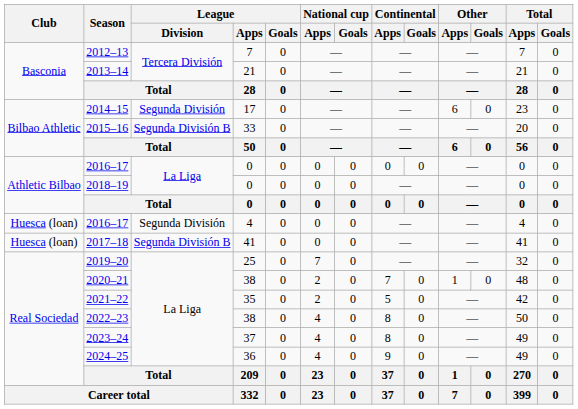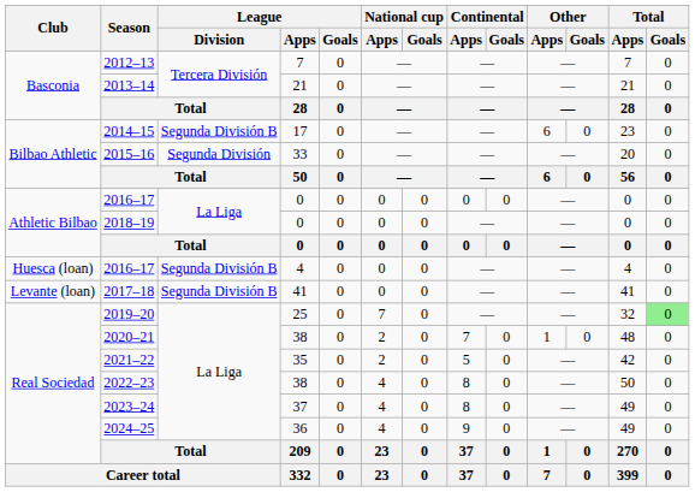 <table class="wikitable" style="text-align:center">
 <tr>
 <th rowspan="2">Club</th>
 <th rowspan="2">Season</th>
 <th colspan="3">League</th>
 <th colspan="2">National cup</th>
 <th colspan="2">Continental</th>
 <th colspan="2">Other</th>
 <th colspan="2">Total</th>
 </tr>
 <tr>
 <th>Division</th>
 <th>Apps</th>
 <th>Goals</th>
 <th>Apps</th>
 <th>Goals</th>
 <th>Apps</th>
 <th>Goals</th>
 <th>Apps</th>
 <th>Goals</th>
 <th>Apps</th>
 <th>Goals</th>
 </tr>
 <tr>
 <td rowspan="3"><a href='#'>Basconia</a></td>
 <td><a href='#'>2012–13</a></td>
 <td rowspan="2"><a href='#'>Tercera División</a></td>
 <td>7</td>
 <td>0</td>
 <td colspan="2">—</td>
 <td colspan="2">—</td>
 <td colspan="2">—</td>
 <td>7</td>
 <td>0</td>
 </tr>
 <tr>
 <td><a href='#'>2013–14</a></td>
 <td>21</td>
 <td>0</td>
 <td colspan="2">—</td>
 <td colspan="2">—</td>
 <td colspan="2">—</td>
 <td>21</td>
 <td>0</td>
 </tr>
 <tr>
 <th colspan="2">Total</th>
 <th>28</th>
 <th>0</th>
 <th colspan="2">—</th>
 <th colspan="2">—</th>
 <th colspan="2">—</th>
 <th>28</th>
 <th>0</th>
 </tr>
 <tr>
 <td rowspan="3"><a href='#'>Bilbao Athletic</a></td>
 <td><a href='#'>2014–15</a></td>
-<td><a href='#'>Segunda División</a></td>
+<td><a href='#'>Segunda División B</a></td>
 <td>17</td>
 <td>0</td>
 <td colspan="2">—</td>
 <td colspan="2">—</td>
 <td>6</td>
 <td>0</td>
 <td>23</td>
 <td>0</td>
 </tr>
 <tr>
 <td><a href='#'>2015–16</a></td>
-<td><a href='#'>Segunda División B</a></td>
+<td><a href='#'>Segunda División</a></td>
 <td>33</td>
 <td>0</td>
 <td colspan="2">—</td>
 <td colspan="2">—</td>
 <td colspan="2">—</td>
 <td>20</td>
 <td>0</td>
 </tr>
 <tr>
 <th colspan="2">Total</th>
 <th>50</th>
 <th>0</th>
 <th colspan="2">—</th>
 <th colspan="2">—</th>
 <th>6</th>
 <th>0</th>
 <th>56</th>
 <th>0</th>
 </tr>
 <tr>
 <td rowspan="3"><a href='#'>Athletic Bilbao</a></td>
 <td><a href='#'>2016–17</a></td>
 <td rowspan="2"><a href='#'>La Liga</a></td>
 <td>0</td>
 <td>0</td>
 <td>0</td>
 <td>0</td>
 <td>0</td>
 <td>0</td>
 <td colspan="2">—</td>
 <td>0</td>
 <td>0</td>
 </tr>
 <tr>
 <td><a href='#'>2018–19</a></td>
 <td>0</td>
 <td>0</td>
 <td>0</td>
 <td>0</td>
 <td colspan="2">—</td>
 <td colspan="2">—</td>
 <td>0</td>
 <td>0</td>
 </tr>
 <tr>
 <th colspan="2">Total</th>
 <th>0</th>
 <th>0</th>
 <th>0</th>
 <th>0</th>
 <th>0</th>
 <th>0</th>
 <th colspan="2">—</th>
 <th>0</th>
 <th>0</th>
 </tr>
 <tr>
 <td><a href='#'>Huesca</a> (loan)</td>
 <td><a href='#'>2016–17</a></td>
-<td>Segunda División</td>
+<td><a href='#'>Segunda División B</a></td>
 <td>4</td>
 <td>0</td>
 <td>0</td>
 <td>0</td>
 <td colspan="2">—</td>
 <td colspan="2">—</td>
 <td>4</td>
 <td>0</td>
 </tr>
 <tr>
-<td><a href='#'>Huesca</a> (loan)</td>
+<td><a href='#'>Levante</a> (loan)</td>
 <td><a href='#'>2017–18</a></td>
 <td><a href='#'>Segunda División B</a></td>
 <td>41</td>
 <td>0</td>
 <td>0</td>
 <td>0</td>
 <td colspan="2">—</td>
 <td colspan="2">—</td>
 <td>41</td>
 <td>0</td>
 </tr>
 <tr>
 <td rowspan="7"><a href='#'>Real Sociedad</a></td>
 <td><a href='#'>2019–20</a></td>
 <td rowspan="6">La Liga</td>
 <td>25</td>
 <td>0</td>
 <td>7</td>
 <td>0</td>
 <td colspan="2">—</td>
 <td colspan="2">—</td>
 <td>32</td>
-<td>0</td>
+<td style="background: lightgreen;">0</td>
 </tr>
 <tr>
 <td><a href='#'>2020–21</a></td>
 <td>38</td>
 <td>0</td>
 <td>2</td>
 <td>0</td>
 <td>7</td>
 <td>0</td>
 <td>1</td>
 <td>0</td>
 <td>48</td>
 <td>0</td>
 </tr>
 <tr>
 <td><a href='#'>2021–22</a></td>
 <td>35</td>
 <td>0</td>
 <td>2</td>
 <td>0</td>
 <td>5</td>
 <td>0</td>
 <td colspan="2">—</td>
 <td>42</td>
 <td>0</td>
 </tr>
 <tr>
 <td><a href='#'>2022–23</a></td>
 <td>38</td>
 <td>0</td>
 <td>4</td>
 <td>0</td>
 <td>8</td>
 <td>0</td>
 <td colspan="2">—</td>
 <td>50</td>
 <td>0</td>
 </tr>
 <tr>
 <td><a href='#'>2023–24</a></td>
 <td>37</td>
 <td>0</td>
 <td>4</td>
 <td>0</td>
 <td>8</td>
 <td>0</td>
 <td colspan="2">—</td>
 <td>49</td>
 <td>0</td>
 </tr>
 <tr>
 <td><a href='#'>2024–25</a></td>
 <td>36</td>
 <td>0</td>
 <td>4</td>
 <td>0</td>
 <td>9</td>
 <td>0</td>
 <td colspan="2">—</td>
 <td>49</td>
 <td>0</td>
 </tr>
 <tr>
 <th colspan="2">Total</th>
 <th>209</th>
 <th>0</th>
 <th>23</th>
 <th>0</th>
 <th>37</th>
 <th>0</th>
 <th>1</th>
 <th>0</th>
 <th>270</th>
 <th>0</th>
 </tr>
 <tr>
 <th colspan="3">Career total</th>
 <th>332</th>
 <th>0</th>
 <th>23</th>
 <th>0</th>
 <th>37</th>
 <th>0</th>
 <th>7</th>
 <th>0</th>
 <th>399</th>
 <th>0</th>
 </tr>
 </table>
